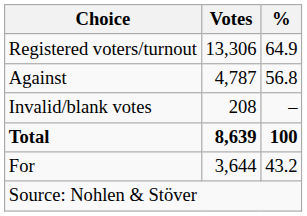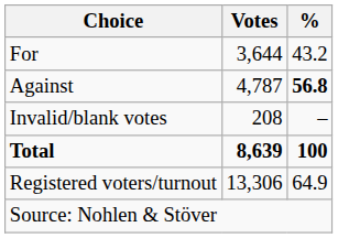 <table class=wikitable style=text-align:right>
 <tr>
 <th>Choice</th>
 <th>Votes</th>
 <th>%</th>
 </tr>
 <tr>
-<td align=left>Registered voters/turnout</td>
-<td>13,306</td>
-<td>64.9</td>
+<td align=left>For</td>
+<td>3,644</td>
+<td>43.2</td>
 </tr>
 <tr>
 <td align=left>Against</td>
 <td>4,787</td>
-<td>56.8</td>
+<td><strong>56.8</strong></td>
 </tr>
 <tr>
 <td align=left>Invalid/blank votes</td>
 <td>208</td>
 <td>–</td>
 </tr>
 <tr>
 <td align=left><strong>Total</strong></td>
 <td><strong>8,639</strong></td>
 <td><strong>100</strong></td>
 </tr>
 <tr>
-<td align=left>For</td>
-<td>3,644</td>
-<td>43.2</td>
+<td align=left>Registered voters/turnout</td>
+<td>13,306</td>
+<td>64.9</td>
 </tr>
 <tr>
 <td align=left colspan=3>Source: Nohlen & Stöver</td>
 </tr>
 </table>
